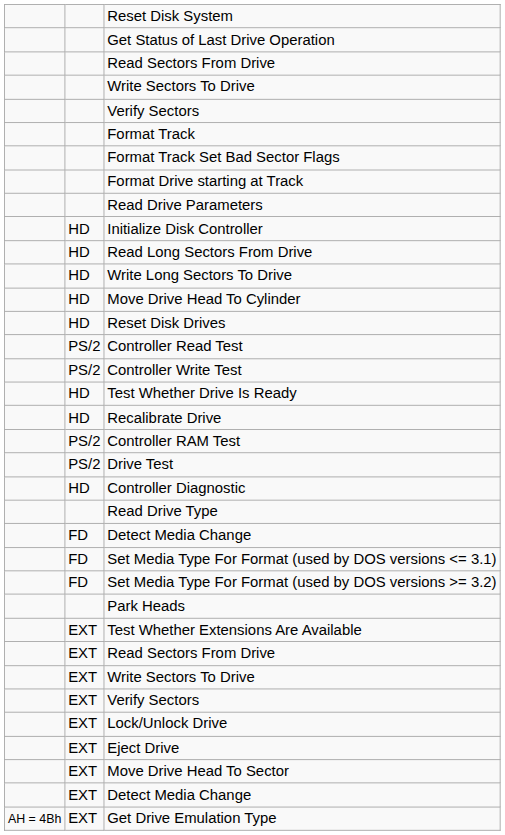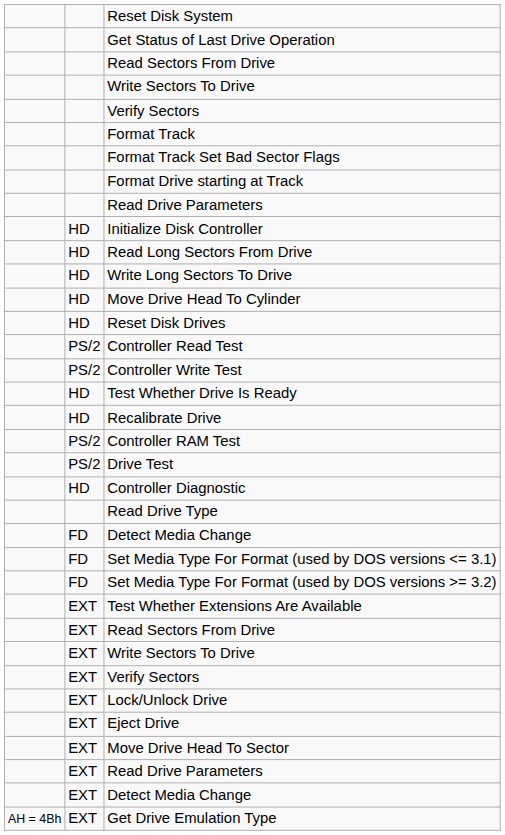 <table class="wikitable">
 <tr ---->
 <td></td>
 <td> </td>
 <td>Reset Disk System</td>
 </tr>
 <tr ---->
 <td></td>
 <td> </td>
 <td>Get Status of Last Drive Operation</td>
 </tr>
 <tr ---->
 <td></td>
 <td> </td>
 <td>Read Sectors From Drive</td>
 </tr>
 <tr ---->
 <td></td>
 <td> </td>
 <td>Write Sectors To Drive</td>
 </tr>
 <tr ---->
 <td></td>
 <td> </td>
 <td>Verify Sectors</td>
 </tr>
 <tr ---->
 <td></td>
 <td> </td>
 <td>Format Track</td>
 </tr>
 <tr ---->
 <td></td>
 <td> </td>
 <td>Format Track Set Bad Sector Flags</td>
 </tr>
 <tr ---->
 <td></td>
 <td> </td>
 <td>Format Drive starting at Track</td>
 </tr>
 <tr ---->
 <td></td>
 <td> </td>
 <td>Read Drive Parameters</td>
 </tr>
 <tr ---->
 <td></td>
 <td>HD</td>
 <td>Initialize Disk Controller</td>
 </tr>
 <tr ---->
 <td></td>
 <td>HD</td>
 <td>Read Long Sectors From Drive</td>
 </tr>
 <tr ---->
 <td></td>
 <td>HD</td>
 <td>Write Long Sectors To Drive</td>
 </tr>
 <tr ---->
 <td></td>
 <td>HD</td>
 <td>Move Drive Head To Cylinder</td>
 </tr>
 <tr ---->
 <td></td>
 <td>HD</td>
 <td>Reset Disk Drives</td>
 </tr>
 <tr ---->
 <td></td>
 <td>PS/2</td>
 <td>Controller Read Test</td>
 </tr>
 <tr ---->
 <td></td>
 <td>PS/2</td>
 <td>Controller Write Test</td>
 </tr>
 <tr ---->
 <td></td>
 <td>HD</td>
 <td>Test Whether Drive Is Ready</td>
 </tr>
 <tr ---->
 <td></td>
 <td>HD</td>
 <td>Recalibrate Drive</td>
 </tr>
 <tr ---->
 <td></td>
 <td>PS/2</td>
 <td>Controller RAM Test</td>
 </tr>
 <tr ---->
 <td></td>
 <td>PS/2</td>
 <td>Drive Test</td>
 </tr>
 <tr ---->
 <td></td>
 <td>HD</td>
 <td>Controller Diagnostic</td>
 </tr>
 <tr ---->
 <td></td>
 <td> </td>
 <td>Read Drive Type</td>
 </tr>
 <tr ---->
 <td></td>
 <td>FD</td>
 <td>Detect Media Change</td>
 </tr>
 <tr ---->
 <td></td>
 <td>FD</td>
 <td>Set Media Type For Format (used by DOS versions <= 3.1)</td>
 </tr>
 <tr ---->
 <td></td>
 <td>FD</td>
 <td>Set Media Type For Format (used by DOS versions >= 3.2)</td>
 </tr>
 <tr ---->
 <td></td>
-<td> </td>
-<td>Park Heads</td>
-</tr>
-<tr ---->
-<td></td>
 <td>EXT</td>
 <td>Test Whether Extensions Are Available</td>
 </tr>
 <tr ---->
 <td></td>
 <td>EXT</td>
 <td>Read Sectors From Drive</td>
 </tr>
 <tr ---->
 <td></td>
 <td>EXT</td>
 <td>Write Sectors To Drive</td>
 </tr>
 <tr ---->
 <td></td>
 <td>EXT</td>
 <td>Verify Sectors</td>
 </tr>
 <tr ---->
 <td></td>
 <td>EXT</td>
 <td>Lock/Unlock Drive</td>
 </tr>
 <tr ---->
 <td></td>
 <td>EXT</td>
 <td>Eject Drive</td>
 </tr>
 <tr ---->
 <td></td>
 <td>EXT</td>
 <td>Move Drive Head To Sector</td>
 </tr>
 <tr ---->
 <td></td>
 <td>EXT</td>
+<td>Read Drive Parameters</td>
+</tr>
+<tr ---->
+<td></td>
+<td>EXT</td>
 <td>Detect Media Change</td>
 </tr>
 <tr>
 <td><small>AH  =  4Bh</small></td>
 <td>EXT</td>
 <td>Get Drive Emulation Type</td>
 </tr>
 </table>
